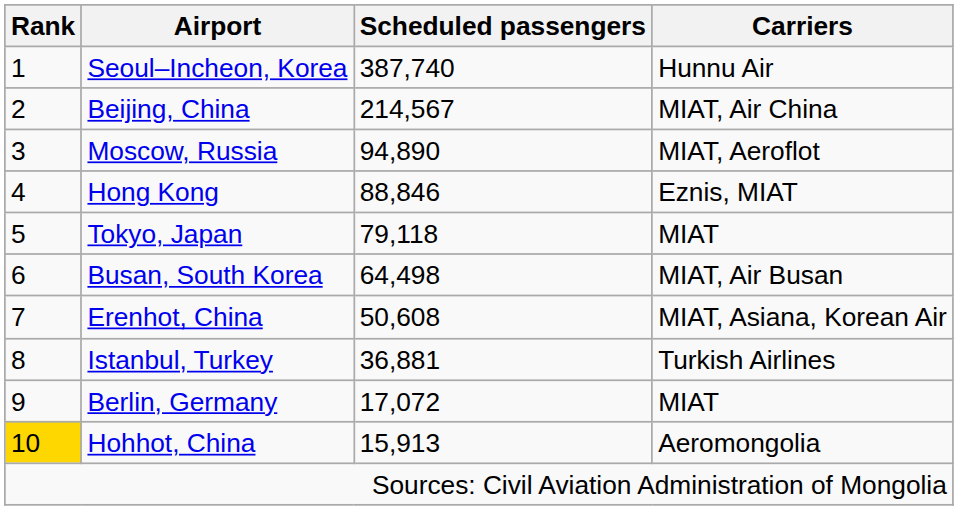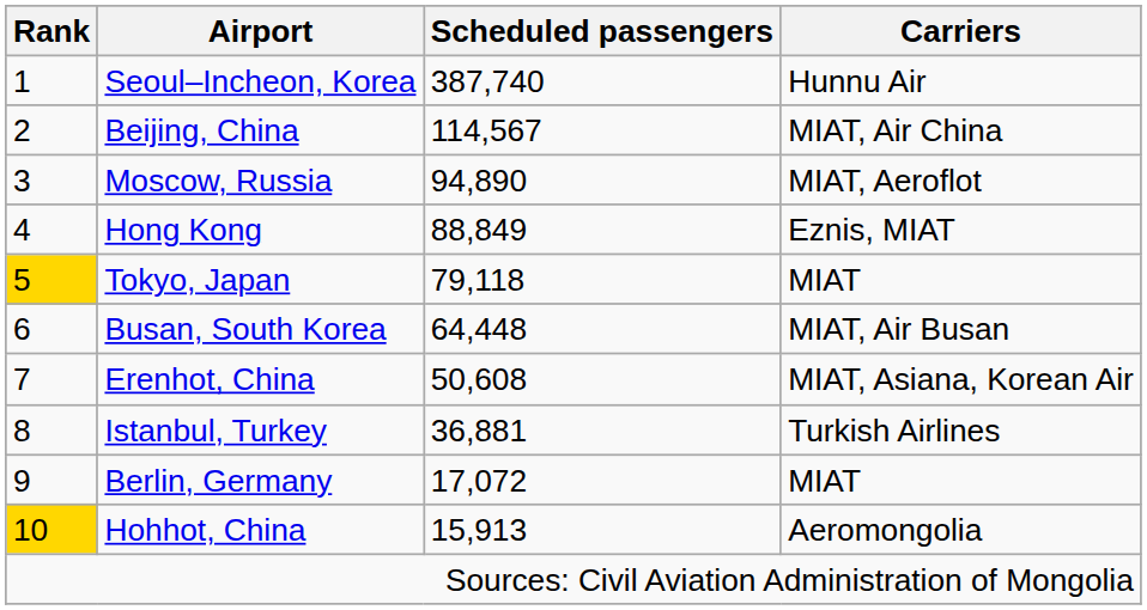 <table class="wikitable sortable" style="font-size: 95%">
 <tr>
 <th>Rank</th>
 <th>Airport</th>
 <th>Scheduled passengers</th>
 <th>Carriers</th>
 </tr>
 <tr>
 <td>1</td>
 <td> <a href='#'>Seoul–Incheon, Korea</a></td>
 <td>387,740</td>
 <td>Hunnu Air</td>
 </tr>
 <tr>
 <td>2</td>
 <td> <a href='#'>Beijing, China</a></td>
-<td>214,567</td>
+<td>114,567</td>
 <td>MIAT, Air China</td>
 </tr>
 <tr>
 <td>3</td>
 <td> <a href='#'>Moscow, Russia</a></td>
 <td>94,890</td>
 <td>MIAT, Aeroflot</td>
 </tr>
 <tr>
 <td>4</td>
 <td> <a href='#'>Hong Kong</a></td>
-<td>88,846</td>
+<td>88,849</td>
 <td>Eznis, MIAT</td>
 </tr>
 <tr>
-<td>5</td>
+<td style="background: gold;">5</td>
 <td> <a href='#'>Tokyo, Japan</a></td>
 <td>79,118</td>
 <td>MIAT</td>
 </tr>
 <tr>
 <td>6</td>
 <td> <a href='#'>Busan, South Korea</a></td>
-<td>64,498</td>
+<td>64,448</td>
 <td>MIAT, Air Busan</td>
 </tr>
 <tr>
 <td>7</td>
 <td> <a href='#'>Erenhot, China</a></td>
 <td>50,608</td>
 <td>MIAT, Asiana, Korean Air</td>
 </tr>
 <tr>
 <td>8</td>
 <td> <a href='#'>Istanbul, Turkey</a></td>
 <td>36,881</td>
 <td>Turkish Airlines</td>
 </tr>
 <tr>
 <td>9</td>
 <td> <a href='#'>Berlin, Germany</a></td>
 <td>17,072</td>
 <td>MIAT</td>
 </tr>
 <tr>
 <td style="background: gold;">10</td>
 <td> <a href='#'>Hohhot, China</a></td>
 <td>15,913</td>
 <td>Aeromongolia</td>
 </tr>
 <tr>
 <td colspan=4 align="right">Sources: Civil Aviation Administration of Mongolia</td>
 </tr>
 </table>
